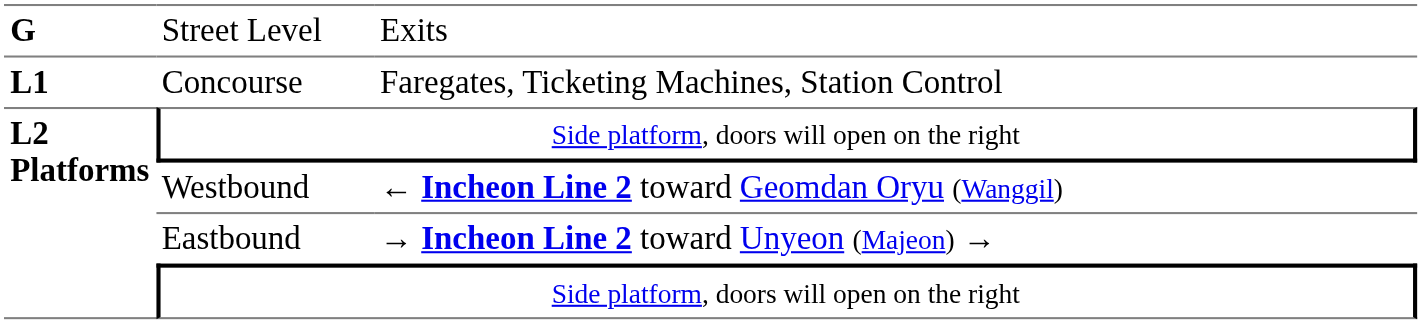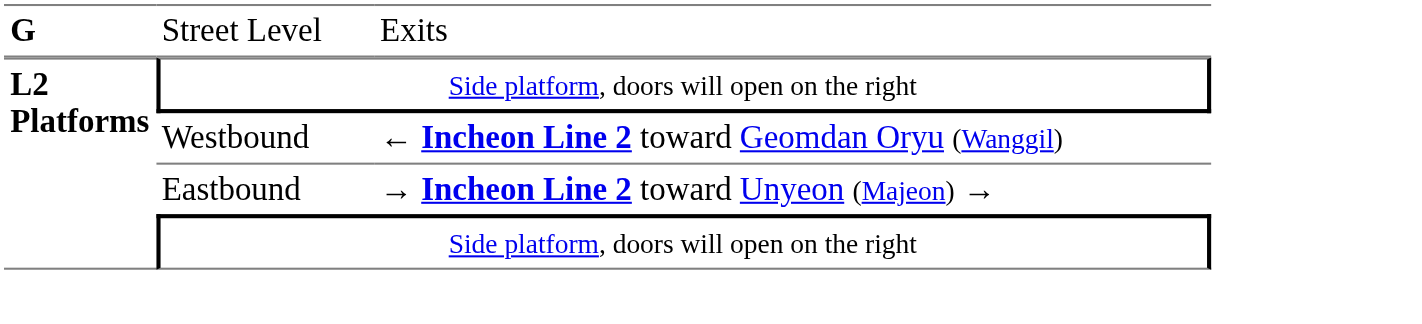 <table table border=0 cellspacing=0 cellpadding=3>
 <tr>
 <td style="border-top:solid 1px gray;border-bottom:solid 1px gray;" width=50 valign=top><strong>G</strong></td>
 <td style="border-top:solid 1px gray;border-bottom:solid 1px gray;" width=100 valign=top>Street Level</td>
 <td style="border-top:solid 1px gray;border-bottom:solid 1px gray;" width=400 valign=top>Exits</td>
-</tr>
-<tr>
-<td style="border-bottom:solid 0 gray;" width=50 valign=top><strong>L1</strong></td>
-<td style="border-bottom:solid 0 gray;" width=100 valign=top>Concourse</td>
-<td style="border-bottom:solid 0 gray;" width=500 valign=top>Faregates, Ticketing Machines, Station Control</td>
 </tr>
 <tr>
 <td style="border-top:solid 1px gray;border-bottom:solid 1px gray;" rowspan=4 valign=top><strong>L2<br>Platforms</strong></td>
 <td style="border-top:solid 1px gray;border-right:solid 2px black;border-left:solid 2px black;border-bottom:solid 2px black;text-align:center;" colspan=2><small><a href='#'>Side platform</a>, doors will open on the right</small></td>
 </tr>
 <tr>
 <td style="border-bottom:solid 1px gray;">Westbound</td>
 <td style="border-bottom:solid 1px gray;">← <a href='#'><span><strong>Incheon Line 2</strong></span></a> toward <a href='#'>Geomdan Oryu</a> <small>(<a href='#'>Wanggil</a>)</small></td>
 </tr>
 <tr>
 <td>Eastbound</td>
 <td><span>→</span> <a href='#'><span><strong>Incheon Line 2</strong></span></a> toward <a href='#'>Unyeon</a> <small>(<a href='#'>Majeon</a>)</small> →</td>
 </tr>
 <tr>
 <td style="border-top:solid 2px black;border-right:solid 2px black;border-left:solid 2px black;border-bottom:solid 1px gray;text-align:center;" colspan=2><small><a href='#'>Side platform</a>, doors will open on the right</small></td>
 </tr>
 </table>
